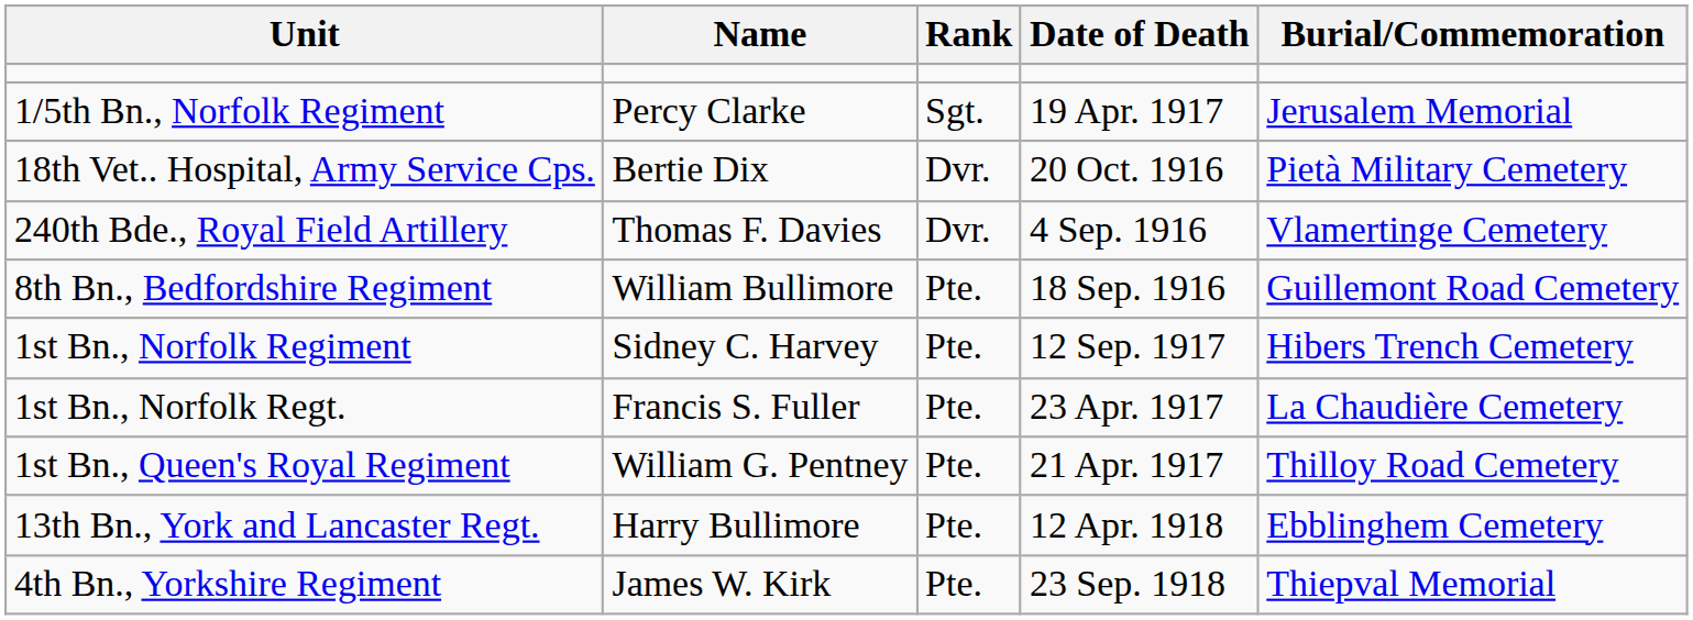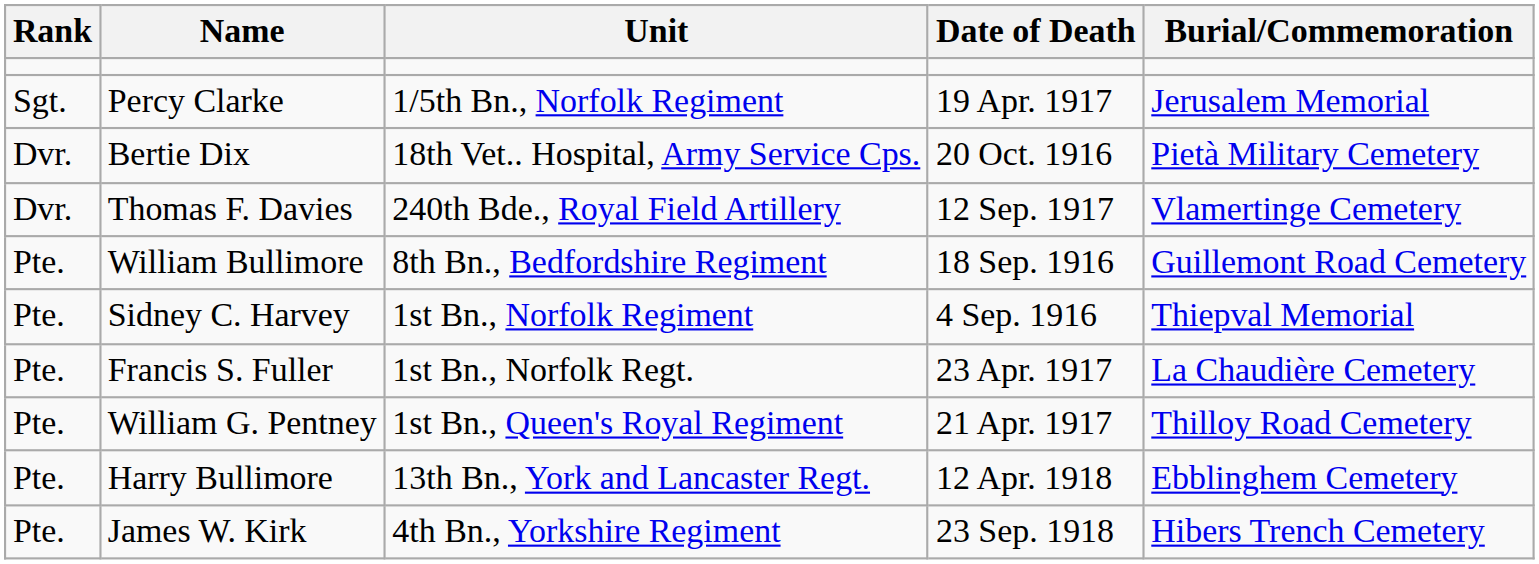 <table class="wikitable">
 <tr>
+<th>Rank</th>
+<th>Name</th>
 <th>Unit</th>
-<th>Name</th>
-<th>Rank</th>
 <th>Date of Death</th>
 <th>Burial/Commemoration</th>
 </tr>
 <tr>
 <td></td>
 <td></td>
 <td></td>
 <td></td>
 <td></td>
 </tr>
 <tr>
+<td>Sgt.</td>
+<td>Percy Clarke</td>
 <td>1/5th Bn., <a href='#'>Norfolk Regiment</a></td>
-<td>Percy Clarke</td>
-<td>Sgt.</td>
 <td>19 Apr. 1917</td>
 <td><a href='#'>Jerusalem Memorial</a></td>
 </tr>
 <tr>
+<td>Dvr.</td>
+<td>Bertie Dix</td>
 <td>18th Vet.. Hospital, <a href='#'>Army Service Cps.</a></td>
-<td>Bertie Dix</td>
-<td>Dvr.</td>
 <td>20 Oct. 1916</td>
 <td><a href='#'>Pietà Military Cemetery</a></td>
 </tr>
 <tr>
+<td>Dvr.</td>
+<td>Thomas F. Davies</td>
 <td>240th Bde., <a href='#'>Royal Field Artillery</a></td>
-<td>Thomas F. Davies</td>
-<td>Dvr.</td>
-<td>4 Sep. 1916</td>
+<td>12 Sep. 1917</td>
 <td><a href='#'>Vlamertinge Cemetery</a></td>
 </tr>
 <tr>
+<td>Pte.</td>
+<td>William Bullimore</td>
 <td>8th Bn., <a href='#'>Bedfordshire Regiment</a></td>
-<td>William Bullimore</td>
-<td>Pte.</td>
 <td>18 Sep. 1916</td>
 <td><a href='#'>Guillemont Road Cemetery</a></td>
 </tr>
 <tr>
+<td>Pte.</td>
+<td>Sidney C. Harvey</td>
 <td>1st Bn., <a href='#'>Norfolk Regiment</a></td>
-<td>Sidney C. Harvey</td>
-<td>Pte.</td>
-<td>12 Sep. 1917</td>
-<td><a href='#'>Hibers Trench Cemetery</a></td>
+<td>4 Sep. 1916</td>
+<td><a href='#'>Thiepval Memorial</a></td>
 </tr>
 <tr>
+<td>Pte.</td>
+<td>Francis S. Fuller</td>
 <td>1st Bn., Norfolk Regt.</td>
-<td>Francis S. Fuller</td>
-<td>Pte.</td>
 <td>23 Apr. 1917</td>
 <td><a href='#'>La Chaudière Cemetery</a></td>
 </tr>
 <tr>
+<td>Pte.</td>
+<td>William G. Pentney</td>
 <td>1st Bn., <a href='#'>Queen's Royal Regiment</a></td>
-<td>William G. Pentney</td>
-<td>Pte.</td>
 <td>21 Apr. 1917</td>
 <td><a href='#'>Thilloy Road Cemetery</a></td>
 </tr>
 <tr>
+<td>Pte.</td>
+<td>Harry Bullimore</td>
 <td>13th Bn., <a href='#'>York and Lancaster Regt.</a></td>
-<td>Harry Bullimore</td>
-<td>Pte.</td>
 <td>12 Apr. 1918</td>
 <td><a href='#'>Ebblinghem Cemetery</a></td>
 </tr>
 <tr>
+<td>Pte.</td>
+<td>James W. Kirk</td>
 <td>4th Bn., <a href='#'>Yorkshire Regiment</a></td>
-<td>James W. Kirk</td>
-<td>Pte.</td>
 <td>23 Sep. 1918</td>
-<td><a href='#'>Thiepval Memorial</a></td>
+<td><a href='#'>Hibers Trench Cemetery</a></td>
 </tr>
 </table>
